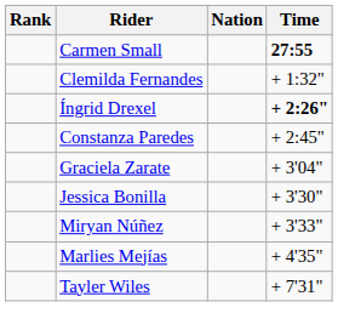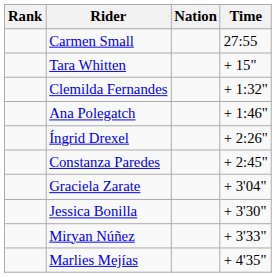 <table class="wikitable sortable" style="font-size:95%" style="width:35em;" style="text-align:center">
 <tr>
 <th>Rank</th>
 <th>Rider</th>
 <th>Nation</th>
 <th>Time</th>
 </tr>
 <tr>
 <td></td>
 <td align=left><a href='#'>Carmen Small</a></td>
 <td align=left></td>
-<td><strong>27:55</strong></td>
+<td>27:55</td>
+</tr>
+<tr>
+<td></td>
+<td align=left><a href='#'>Tara Whitten</a></td>
+<td align=left></td>
+<td>+ 15"</td>
 </tr>
 <tr>
 <td></td>
 <td align=left><a href='#'>Clemilda Fernandes</a></td>
 <td align=left></td>
 <td>+ 1:32"</td>
 </tr>
 <tr>
 <td></td>
+<td align=left><a href='#'>Ana Polegatch</a></td>
+<td align=left></td>
+<td>+ 1:46"</td>
+</tr>
+<tr>
+<td></td>
 <td align=left><a href='#'>Íngrid Drexel</a></td>
 <td align=left></td>
-<td><strong>+ 2:26"</strong></td>
+<td>+ 2:26"</td>
 </tr>
 <tr>
 <td></td>
 <td align=left><a href='#'>Constanza Paredes</a></td>
 <td align=left></td>
 <td>+ 2:45"</td>
 </tr>
 <tr>
 <td></td>
 <td align=left><a href='#'>Graciela Zarate</a></td>
 <td align=left></td>
 <td>+ 3'04"</td>
 </tr>
 <tr>
 <td></td>
 <td align=left><a href='#'>Jessica Bonilla</a></td>
 <td align=left></td>
 <td>+ 3'30"</td>
 </tr>
 <tr>
 <td></td>
 <td align=left><a href='#'>Miryan Núñez</a></td>
 <td align=left></td>
 <td>+ 3'33"</td>
 </tr>
 <tr>
 <td></td>
 <td align=left><a href='#'>Marlies Mejías</a></td>
 <td align=left></td>
 <td>+ 4'35"</td>
 </tr>
-<tr>
-<td></td>
-<td align=left><a href='#'>Tayler Wiles</a></td>
-<td align=left></td>
-<td>+ 7'31"</td>
-</tr>
 </table>
